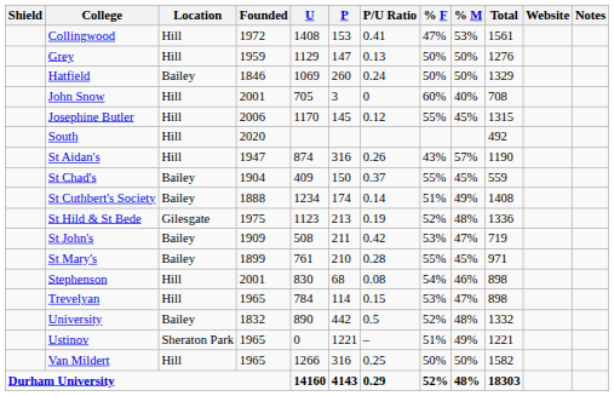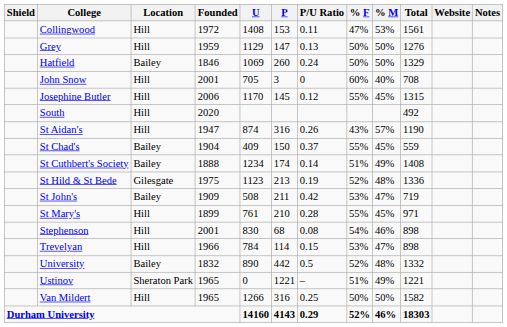 <table class="wikitable sortable">
 <tr>
 <th class="unsortable">Shield</th>
 <th>College</th>
 <th>Location</th>
 <th>Founded</th>
 <th><a href='#'>U</a></th>
 <th><a href='#'>P</a></th>
 <th>P/U Ratio</th>
 <th>% <a href='#'>F</a></th>
 <th>% <a href='#'>M</a></th>
 <th>Total</th>
 <th class="unsortable">Website</th>
 <th class="unsortable">Notes</th>
 </tr>
 <tr>
 <td></td>
 <td align="left"><a href='#'>Collingwood</a></td>
 <td align="left">Hill</td>
 <td>1972</td>
 <td>1408</td>
 <td>153</td>
-<td>0.41</td>
+<td>0.11</td>
 <td>47%</td>
 <td>53%</td>
 <td>1561</td>
 <td></td>
 <td></td>
 </tr>
 <tr>
 <td></td>
 <td align="left"><a href='#'>Grey</a></td>
 <td align="left">Hill</td>
 <td>1959</td>
 <td>1129</td>
 <td>147</td>
 <td>0.13</td>
 <td>50%</td>
 <td>50%</td>
 <td>1276</td>
 <td></td>
 <td></td>
 </tr>
 <tr>
 <td></td>
 <td align="left"><a href='#'>Hatfield</a></td>
 <td align="left">Bailey</td>
 <td>1846</td>
 <td>1069</td>
 <td>260</td>
 <td>0.24</td>
 <td>50%</td>
 <td>50%</td>
 <td>1329</td>
 <td></td>
 <td></td>
 </tr>
 <tr>
 <td></td>
 <td align="left"><a href='#'>John Snow</a></td>
 <td align="left">Hill</td>
 <td>2001</td>
 <td>705</td>
 <td>3</td>
 <td>0</td>
 <td>60%</td>
 <td>40%</td>
 <td>708</td>
 <td></td>
 <td></td>
 </tr>
 <tr>
 <td></td>
 <td align="left"><a href='#'>Josephine Butler</a></td>
 <td align="left">Hill</td>
 <td>2006</td>
 <td>1170</td>
 <td>145</td>
 <td>0.12</td>
 <td>55%</td>
 <td>45%</td>
 <td>1315</td>
 <td></td>
 <td></td>
 </tr>
 <tr>
 <td></td>
 <td align="left"><a href='#'>South</a></td>
 <td align="left">Hill</td>
 <td>2020</td>
 <td></td>
 <td></td>
 <td></td>
 <td></td>
 <td></td>
 <td>492</td>
 <td></td>
 <td></td>
 </tr>
 <tr>
 <td></td>
 <td align="left"><a href='#'>St Aidan's</a></td>
 <td align="left">Hill</td>
 <td>1947</td>
 <td>874</td>
 <td>316</td>
 <td>0.26</td>
 <td>43%</td>
 <td>57%</td>
 <td>1190</td>
 <td></td>
 <td></td>
 </tr>
 <tr>
 <td></td>
 <td align="left"><a href='#'>St Chad's</a></td>
 <td align="left">Bailey</td>
 <td>1904</td>
 <td>409</td>
 <td>150</td>
 <td>0.37</td>
 <td>55%</td>
 <td>45%</td>
 <td>559</td>
 <td></td>
 <td></td>
 </tr>
 <tr>
 <td></td>
 <td align="left"><a href='#'>St Cuthbert's Society</a></td>
 <td align="left">Bailey</td>
 <td>1888</td>
 <td>1234</td>
 <td>174</td>
 <td>0.14</td>
 <td>51%</td>
 <td>49%</td>
 <td>1408</td>
 <td></td>
 <td></td>
 </tr>
 <tr>
 <td></td>
 <td align="left"><a href='#'>St Hild & St Bede</a></td>
 <td align="left">Gilesgate</td>
 <td>1975</td>
 <td>1123</td>
 <td>213</td>
 <td>0.19</td>
 <td>52%</td>
 <td>48%</td>
 <td>1336</td>
 <td></td>
 <td></td>
 </tr>
 <tr>
 <td></td>
 <td align="left"><a href='#'>St John's</a></td>
 <td align="left">Bailey</td>
 <td>1909</td>
 <td>508</td>
 <td>211</td>
 <td>0.42</td>
 <td>53%</td>
 <td>47%</td>
 <td>719</td>
 <td></td>
 <td></td>
 </tr>
 <tr>
 <td></td>
 <td align="left"><a href='#'>St Mary's</a></td>
-<td align="left">Bailey</td>
+<td align="left">Hill</td>
 <td>1899</td>
 <td>761</td>
 <td>210</td>
 <td>0.28</td>
 <td>55%</td>
 <td>45%</td>
 <td>971</td>
 <td></td>
 <td></td>
 </tr>
 <tr>
 <td></td>
 <td align="left"><a href='#'>Stephenson</a></td>
 <td align="left">Hill</td>
 <td>2001</td>
 <td>830</td>
 <td>68</td>
 <td>0.08</td>
 <td>54%</td>
 <td>46%</td>
 <td>898</td>
 <td></td>
 <td></td>
 </tr>
 <tr>
 <td></td>
 <td align="left"><a href='#'>Trevelyan</a></td>
 <td align="left">Hill</td>
-<td>1965</td>
+<td>1966</td>
 <td>784</td>
 <td>114</td>
 <td>0.15</td>
 <td>53%</td>
 <td>47%</td>
 <td>898</td>
 <td></td>
 <td></td>
 </tr>
 <tr>
 <td></td>
 <td align="left"><a href='#'>University</a></td>
 <td align="left">Bailey</td>
 <td>1832</td>
 <td>890</td>
 <td>442</td>
 <td>0.5</td>
 <td>52%</td>
 <td>48%</td>
 <td>1332</td>
 <td></td>
 <td></td>
 </tr>
 <tr>
 <td></td>
 <td align="left"><a href='#'>Ustinov</a></td>
 <td align="left">Sheraton Park</td>
 <td>1965</td>
 <td>0</td>
 <td>1221</td>
 <td>–</td>
 <td>51%</td>
 <td>49%</td>
 <td>1221</td>
 <td></td>
 <td align="left"></td>
 </tr>
 <tr>
 <td></td>
 <td align="left"><a href='#'>Van Mildert</a></td>
 <td align="left">Hill</td>
 <td>1965</td>
 <td>1266</td>
 <td>316</td>
 <td>0.25</td>
 <td>50%</td>
 <td>50%</td>
 <td>1582</td>
 <td></td>
 <td></td>
 </tr>
 <tr class="sortbottom">
 <td colspan="4" align="left"><strong><a href='#'>Durham University</a></strong></td>
 <td><strong>14160</strong></td>
 <td><strong>4143</strong></td>
 <td><strong>0.29</strong></td>
 <td><strong>52%</strong></td>
-<td><strong>48%</strong></td>
+<td><strong>46%</strong></td>
 <td><strong>18303</strong></td>
 <td><strong></strong></td>
 <td></td>
 </tr>
 </table>
